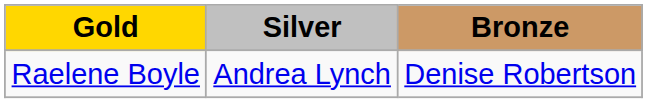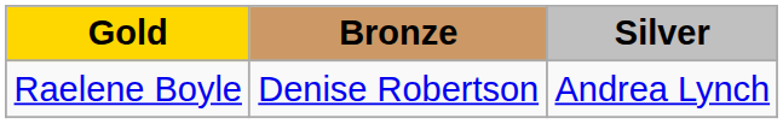 <table class="wikitable">
 <tr>
 <th scope=col style="background-color:gold;">Gold</th>
+<th scope=col style="background-color:#cc9966;">Bronze</th>
 <th scope=col style="background-color:silver;">Silver</th>
-<th scope=col style="background-color:#cc9966;">Bronze</th>
 </tr>
 <tr>
 <td><a href='#'>Raelene Boyle</a><br><em></em></td>
+<td><a href='#'>Denise Robertson</a><br><em></em></td>
 <td><a href='#'>Andrea Lynch</a><br><em></em></td>
-<td><a href='#'>Denise Robertson</a><br><em></em></td>
 </tr>
 </table>
